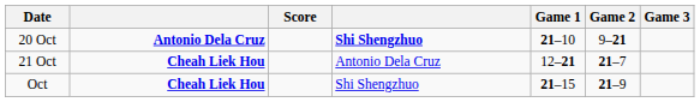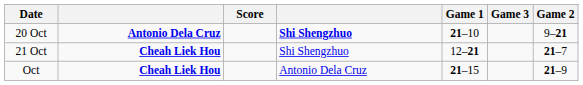 <table class="wikitable" style="text-align:center; font-size:90% ">
 <tr>
 <th width="60">Date</th>
 <th align="right" width="200"></th>
 <th width="60">Score</th>
 <th align="left" width="200"></th>
 <th width="50">Game 1</th>
+<th width="50">Game 3</th>
 <th width="50">Game 2</th>
-<th width="50">Game 3</th>
 </tr>
 <tr>
 <td>20 Oct</td>
 <td align="right"><strong><a href='#'>Antonio Dela Cruz</a> </strong></td>
 <td align="center"></td>
 <td align="left"><strong> <a href='#'>Shi Shengzhuo</a></strong></td>
 <td><strong>21</strong>–10</td>
+<td></td>
 <td>9–<strong>21</strong></td>
-<td></td>
 </tr>
 <tr>
 <td>21 Oct</td>
 <td align="right"><strong><a href='#'>Cheah Liek Hou</a> </strong></td>
 <td align="center"></td>
-<td align="left"> <a href='#'>Antonio Dela Cruz</a></td>
+<td align="left"> <a href='#'>Shi Shengzhuo</a></td>
 <td>12–<strong>21</strong></td>
+<td></td>
 <td><strong>21</strong>–7</td>
-<td></td>
 </tr>
 <tr>
 <td>Oct</td>
 <td align="right"><strong><a href='#'>Cheah Liek Hou</a> </strong></td>
 <td align="center"></td>
-<td align="left"> <a href='#'>Shi Shengzhuo</a></td>
+<td align="left"> <a href='#'>Antonio Dela Cruz</a></td>
 <td><strong>21</strong>–15</td>
+<td></td>
 <td><strong>21</strong>–9</td>
-<td></td>
 </tr>
 </table>
